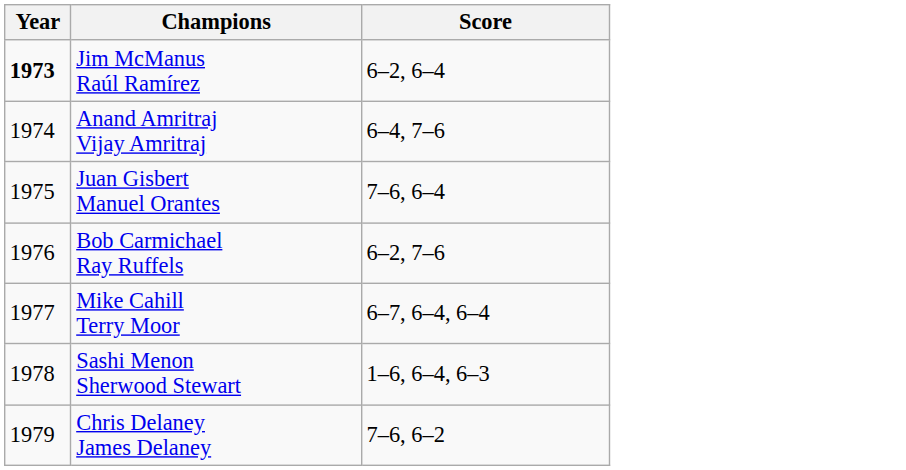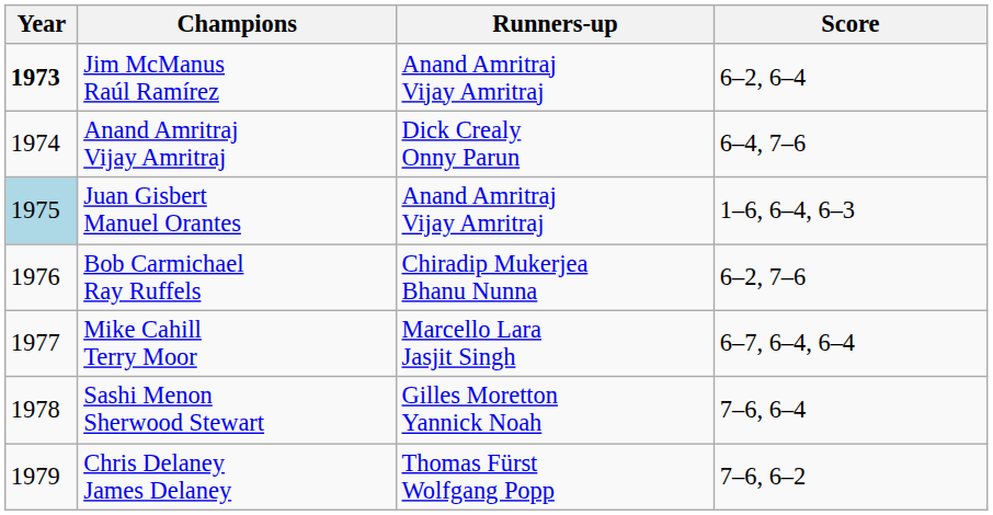 <table class="wikitable">
 <tr>
 <th style="width:40px">Year</th>
 <th style="width:200px">Champions</th>
+<th style="width:200px">Runners-up</th>
 <th style="width:170px" class="unsortable">Score</th>
 </tr>
 <tr>
 <td><strong>1973</strong></td>
 <td> <a href='#'>Jim McManus</a><br> <a href='#'>Raúl Ramírez</a></td>
+<td> <a href='#'>Anand Amritraj</a><br> <a href='#'>Vijay Amritraj</a></td>
 <td>6–2, 6–4</td>
 </tr>
 <tr>
 <td>1974</td>
 <td> <a href='#'>Anand Amritraj</a><br> <a href='#'>Vijay Amritraj</a></td>
+<td> <a href='#'>Dick Crealy</a><br> <a href='#'>Onny Parun</a></td>
 <td>6–4, 7–6</td>
 </tr>
 <tr>
-<td>1975</td>
+<td style="background: lightblue;">1975</td>
 <td> <a href='#'>Juan Gisbert</a><br> <a href='#'>Manuel Orantes</a></td>
-<td>7–6, 6–4</td>
+<td> <a href='#'>Anand Amritraj</a><br> <a href='#'>Vijay Amritraj</a></td>
+<td>1–6, 6–4, 6–3</td>
 </tr>
 <tr>
 <td>1976</td>
 <td> <a href='#'>Bob Carmichael</a><br> <a href='#'>Ray Ruffels</a></td>
+<td> <a href='#'>Chiradip Mukerjea</a><br> <a href='#'>Bhanu Nunna</a></td>
 <td>6–2, 7–6</td>
 </tr>
 <tr>
 <td>1977</td>
 <td> <a href='#'>Mike Cahill</a><br> <a href='#'>Terry Moor</a></td>
+<td> <a href='#'>Marcello Lara</a><br> <a href='#'>Jasjit Singh</a></td>
 <td>6–7, 6–4, 6–4</td>
 </tr>
 <tr>
 <td>1978</td>
 <td> <a href='#'>Sashi Menon</a><br> <a href='#'>Sherwood Stewart</a></td>
-<td>1–6, 6–4, 6–3</td>
+<td> <a href='#'>Gilles Moretton</a><br> <a href='#'>Yannick Noah</a></td>
+<td>7–6, 6–4</td>
 </tr>
 <tr>
 <td>1979</td>
 <td> <a href='#'>Chris Delaney</a><br> <a href='#'>James Delaney</a></td>
+<td> <a href='#'>Thomas Fürst</a><br> <a href='#'>Wolfgang Popp</a></td>
 <td>7–6, 6–2</td>
 </tr>
 </table>
